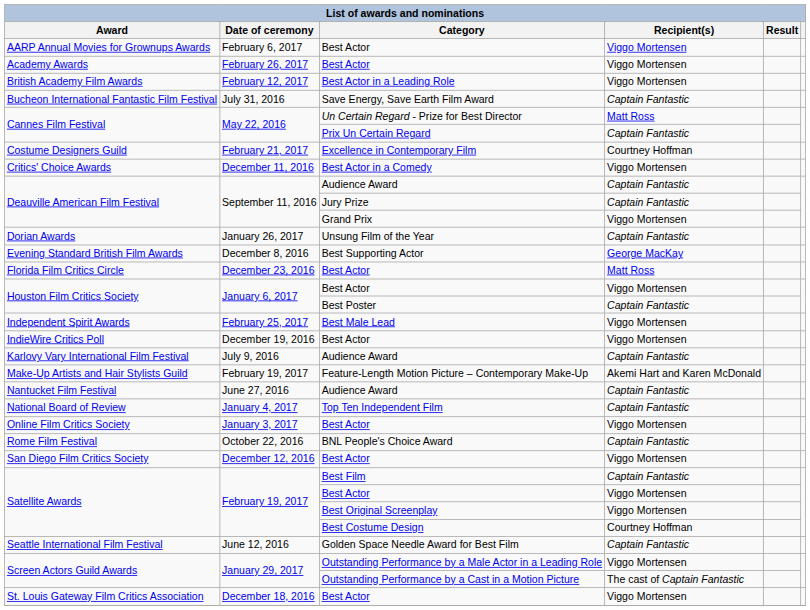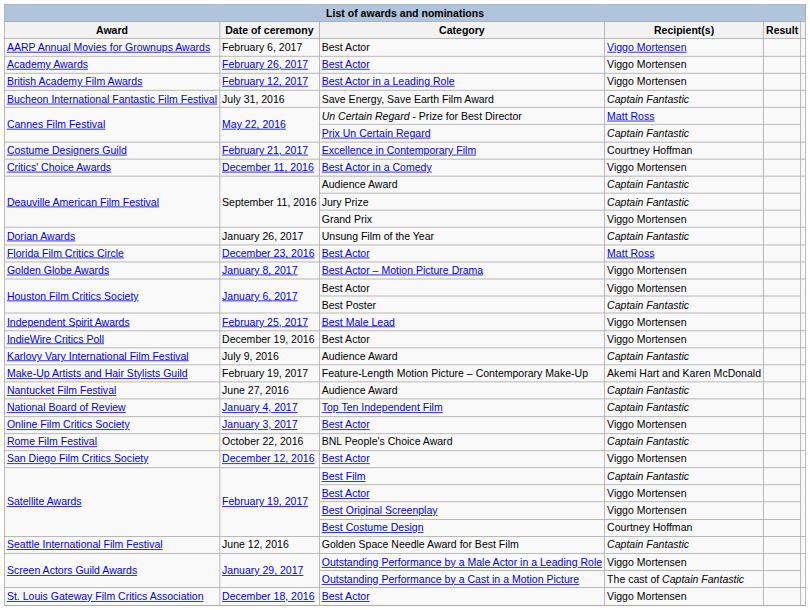 <table class="wikitable sortable" style="font-size:small;">
 <tr style="background:#ccc; text-align:center;">
 <th colspan="6" style="background: LightSteelBlue;">List of awards and nominations</th>
 </tr>
 <tr style="background:#ccc; text-align:center;">
 <th>Award</th>
 <th>Date of ceremony</th>
 <th>Category</th>
 <th>Recipient(s)</th>
 <th>Result</th>
 <th class="unsortable"></th>
 </tr>
 <tr>
 <td><a href='#'>AARP Annual Movies for Grownups Awards</a></td>
 <td>February 6, 2017</td>
 <td>Best Actor</td>
 <td><a href='#'>Viggo Mortensen</a></td>
 <td></td>
 <td></td>
 </tr>
 <tr>
 <td><a href='#'>Academy Awards</a></td>
 <td><a href='#'>February 26, 2017</a></td>
 <td><a href='#'>Best Actor</a></td>
 <td>Viggo Mortensen</td>
 <td></td>
 <td></td>
 </tr>
 <tr>
 <td><a href='#'>British Academy Film Awards</a></td>
 <td><a href='#'>February 12, 2017</a></td>
 <td><a href='#'>Best Actor in a Leading Role</a></td>
 <td>Viggo Mortensen</td>
 <td></td>
 <td></td>
 </tr>
 <tr>
 <td><a href='#'>Bucheon International Fantastic Film Festival</a></td>
 <td>July 31, 2016</td>
 <td>Save Energy, Save Earth Film Award</td>
 <td><em>Captain Fantastic</em></td>
 <td></td>
 <td></td>
 </tr>
 <tr>
 <td rowspan="2"><a href='#'>Cannes Film Festival</a></td>
 <td rowspan="2"><a href='#'>May 22, 2016</a></td>
 <td><em>Un Certain Regard</em> - Prize for Best Director</td>
 <td><a href='#'>Matt Ross</a></td>
 <td></td>
 <td rowspan="2"></td>
 </tr>
 <tr>
 <td><a href='#'>Prix Un Certain Regard</a></td>
 <td><em>Captain Fantastic</em></td>
 <td></td>
 </tr>
 <tr>
 <td><a href='#'>Costume Designers Guild</a></td>
 <td><a href='#'>February 21, 2017</a></td>
 <td><a href='#'>Excellence in Contemporary Film</a></td>
 <td>Courtney Hoffman</td>
 <td></td>
 <td></td>
 </tr>
 <tr>
 <td><a href='#'>Critics' Choice Awards</a></td>
 <td><a href='#'>December 11, 2016</a></td>
 <td><a href='#'>Best Actor in a Comedy</a></td>
 <td>Viggo Mortensen</td>
 <td></td>
 <td></td>
 </tr>
 <tr>
 <td rowspan="3"><a href='#'>Deauville American Film Festival</a></td>
 <td rowspan="3">September 11, 2016</td>
 <td>Audience Award</td>
 <td><em>Captain Fantastic</em></td>
 <td></td>
 <td rowspan="3"></td>
 </tr>
 <tr>
 <td>Jury Prize</td>
 <td><em>Captain Fantastic</em></td>
 <td></td>
 </tr>
 <tr>
 <td>Grand Prix</td>
 <td>Viggo Mortensen</td>
 <td></td>
 </tr>
 <tr>
 <td><a href='#'>Dorian Awards</a></td>
 <td>January 26, 2017</td>
 <td>Unsung Film of the Year</td>
 <td><em>Captain Fantastic</em></td>
 <td></td>
 <td></td>
 </tr>
 <tr>
-<td><a href='#'>Evening Standard British Film Awards</a></td>
-<td>December 8, 2016</td>
-<td>Best Supporting Actor</td>
-<td><a href='#'>George MacKay</a></td>
+<td><a href='#'>Florida Film Critics Circle</a></td>
+<td><a href='#'>December 23, 2016</a></td>
+<td><a href='#'>Best Actor</a></td>
+<td><a href='#'>Matt Ross</a></td>
 <td></td>
 <td></td>
 </tr>
 <tr>
-<td><a href='#'>Florida Film Critics Circle</a></td>
-<td><a href='#'>December 23, 2016</a></td>
-<td><a href='#'>Best Actor</a></td>
-<td><a href='#'>Matt Ross</a></td>
+<td><a href='#'>Golden Globe Awards</a></td>
+<td><a href='#'>January 8, 2017</a></td>
+<td><a href='#'>Best Actor – Motion Picture Drama</a></td>
+<td>Viggo Mortensen</td>
 <td></td>
 <td></td>
 </tr>
 <tr>
 <td rowspan="2"><a href='#'>Houston Film Critics Society</a></td>
 <td rowspan="2"><a href='#'>January 6, 2017</a></td>
 <td>Best Actor</td>
 <td>Viggo Mortensen</td>
 <td></td>
 <td rowspan="2"></td>
 </tr>
 <tr>
 <td>Best Poster</td>
 <td><em>Captain Fantastic</em></td>
 <td></td>
 </tr>
 <tr>
 <td><a href='#'>Independent Spirit Awards</a></td>
 <td><a href='#'>February 25, 2017</a></td>
 <td><a href='#'>Best Male Lead</a></td>
 <td>Viggo Mortensen</td>
 <td></td>
 <td></td>
 </tr>
 <tr>
 <td><a href='#'>IndieWire Critics Poll</a></td>
 <td>December 19, 2016</td>
 <td>Best Actor</td>
 <td>Viggo Mortensen</td>
 <td></td>
 <td></td>
 </tr>
 <tr>
 <td><a href='#'>Karlovy Vary International Film Festival</a></td>
 <td>July 9, 2016</td>
 <td>Audience Award</td>
 <td><em>Captain Fantastic</em></td>
 <td></td>
 <td></td>
 </tr>
 <tr>
 <td><a href='#'>Make-Up Artists and Hair Stylists Guild</a></td>
 <td>February 19, 2017</td>
 <td>Feature-Length Motion Picture – Contemporary Make-Up</td>
 <td>Akemi Hart and Karen McDonald</td>
 <td></td>
 <td></td>
 </tr>
 <tr>
 <td><a href='#'>Nantucket Film Festival</a></td>
 <td>June 27, 2016</td>
 <td>Audience Award</td>
 <td><em>Captain Fantastic</em></td>
 <td></td>
 <td></td>
 </tr>
 <tr>
 <td><a href='#'>National Board of Review</a></td>
 <td><a href='#'>January 4, 2017</a></td>
 <td><a href='#'>Top Ten Independent Film</a></td>
 <td><em>Captain Fantastic</em></td>
 <td></td>
 <td></td>
 </tr>
 <tr>
 <td><a href='#'>Online Film Critics Society</a></td>
 <td><a href='#'>January 3, 2017</a></td>
 <td><a href='#'>Best Actor</a></td>
 <td>Viggo Mortensen</td>
 <td></td>
 <td></td>
 </tr>
 <tr>
 <td><a href='#'>Rome Film Festival</a></td>
 <td>October 22, 2016</td>
 <td>BNL People's Choice Award</td>
 <td><em>Captain Fantastic</em></td>
 <td></td>
 <td></td>
 </tr>
 <tr>
 <td><a href='#'>San Diego Film Critics Society</a></td>
 <td><a href='#'>December 12, 2016</a></td>
 <td><a href='#'>Best Actor</a></td>
 <td>Viggo Mortensen</td>
 <td></td>
 <td></td>
 </tr>
 <tr>
 <td rowspan="4"><a href='#'>Satellite Awards</a></td>
 <td rowspan="4"><a href='#'>February 19, 2017</a></td>
 <td><a href='#'>Best Film</a></td>
 <td><em>Captain Fantastic</em></td>
 <td></td>
 <td rowspan="4"></td>
 </tr>
 <tr>
 <td><a href='#'>Best Actor</a></td>
 <td>Viggo Mortensen</td>
 <td></td>
 </tr>
 <tr>
 <td><a href='#'>Best Original Screenplay</a></td>
 <td>Viggo Mortensen</td>
 <td></td>
 </tr>
 <tr>
 <td><a href='#'>Best Costume Design</a></td>
 <td>Courtney Hoffman</td>
 <td></td>
 </tr>
 <tr>
 <td><a href='#'>Seattle International Film Festival</a></td>
 <td>June 12, 2016</td>
 <td>Golden Space Needle Award for Best Film</td>
 <td><em>Captain Fantastic</em></td>
 <td></td>
 <td></td>
 </tr>
 <tr>
 <td rowspan="2"><a href='#'>Screen Actors Guild Awards</a></td>
 <td rowspan="2"><a href='#'>January 29, 2017</a></td>
 <td><a href='#'>Outstanding Performance by a Male Actor in a Leading Role</a></td>
 <td>Viggo Mortensen</td>
 <td></td>
 <td rowspan="2"></td>
 </tr>
 <tr>
 <td><a href='#'>Outstanding Performance by a Cast in a Motion Picture</a></td>
 <td>The cast of <em>Captain Fantastic</em></td>
 <td></td>
 </tr>
 <tr>
 <td><a href='#'>St. Louis Gateway Film Critics Association</a></td>
 <td><a href='#'>December 18, 2016</a></td>
 <td><a href='#'>Best Actor</a></td>
 <td>Viggo Mortensen</td>
 <td></td>
 <td></td>
 </tr>
 <tr>
 </tr>
 </table>
